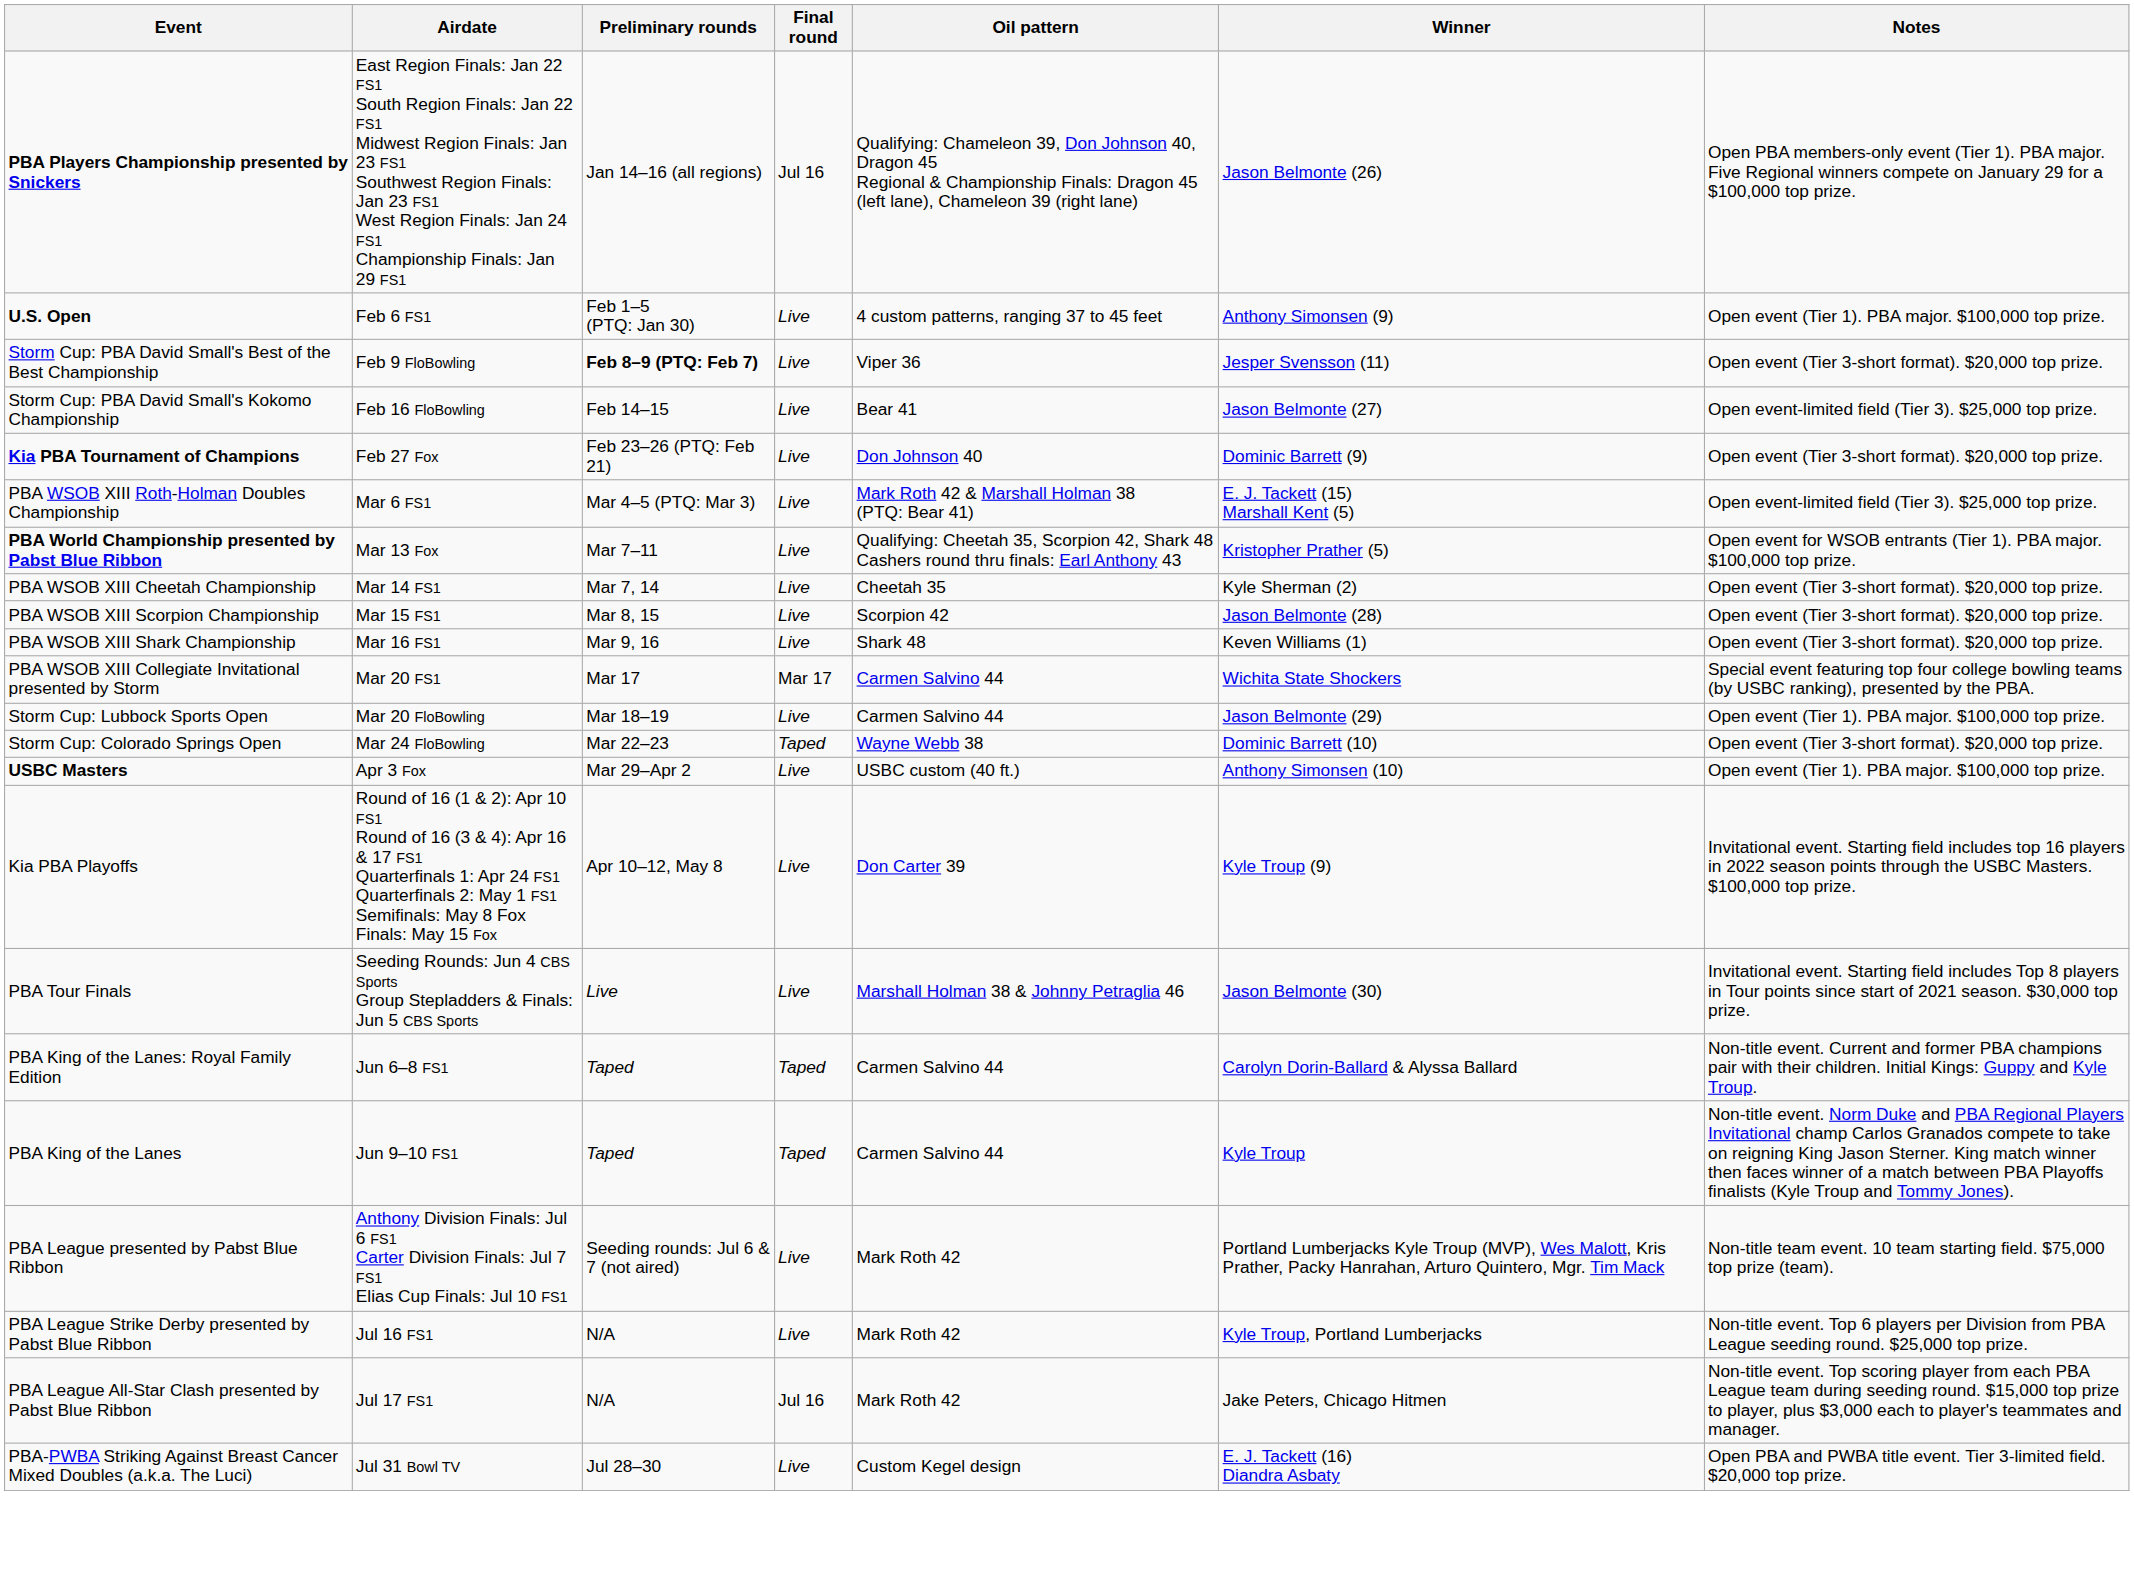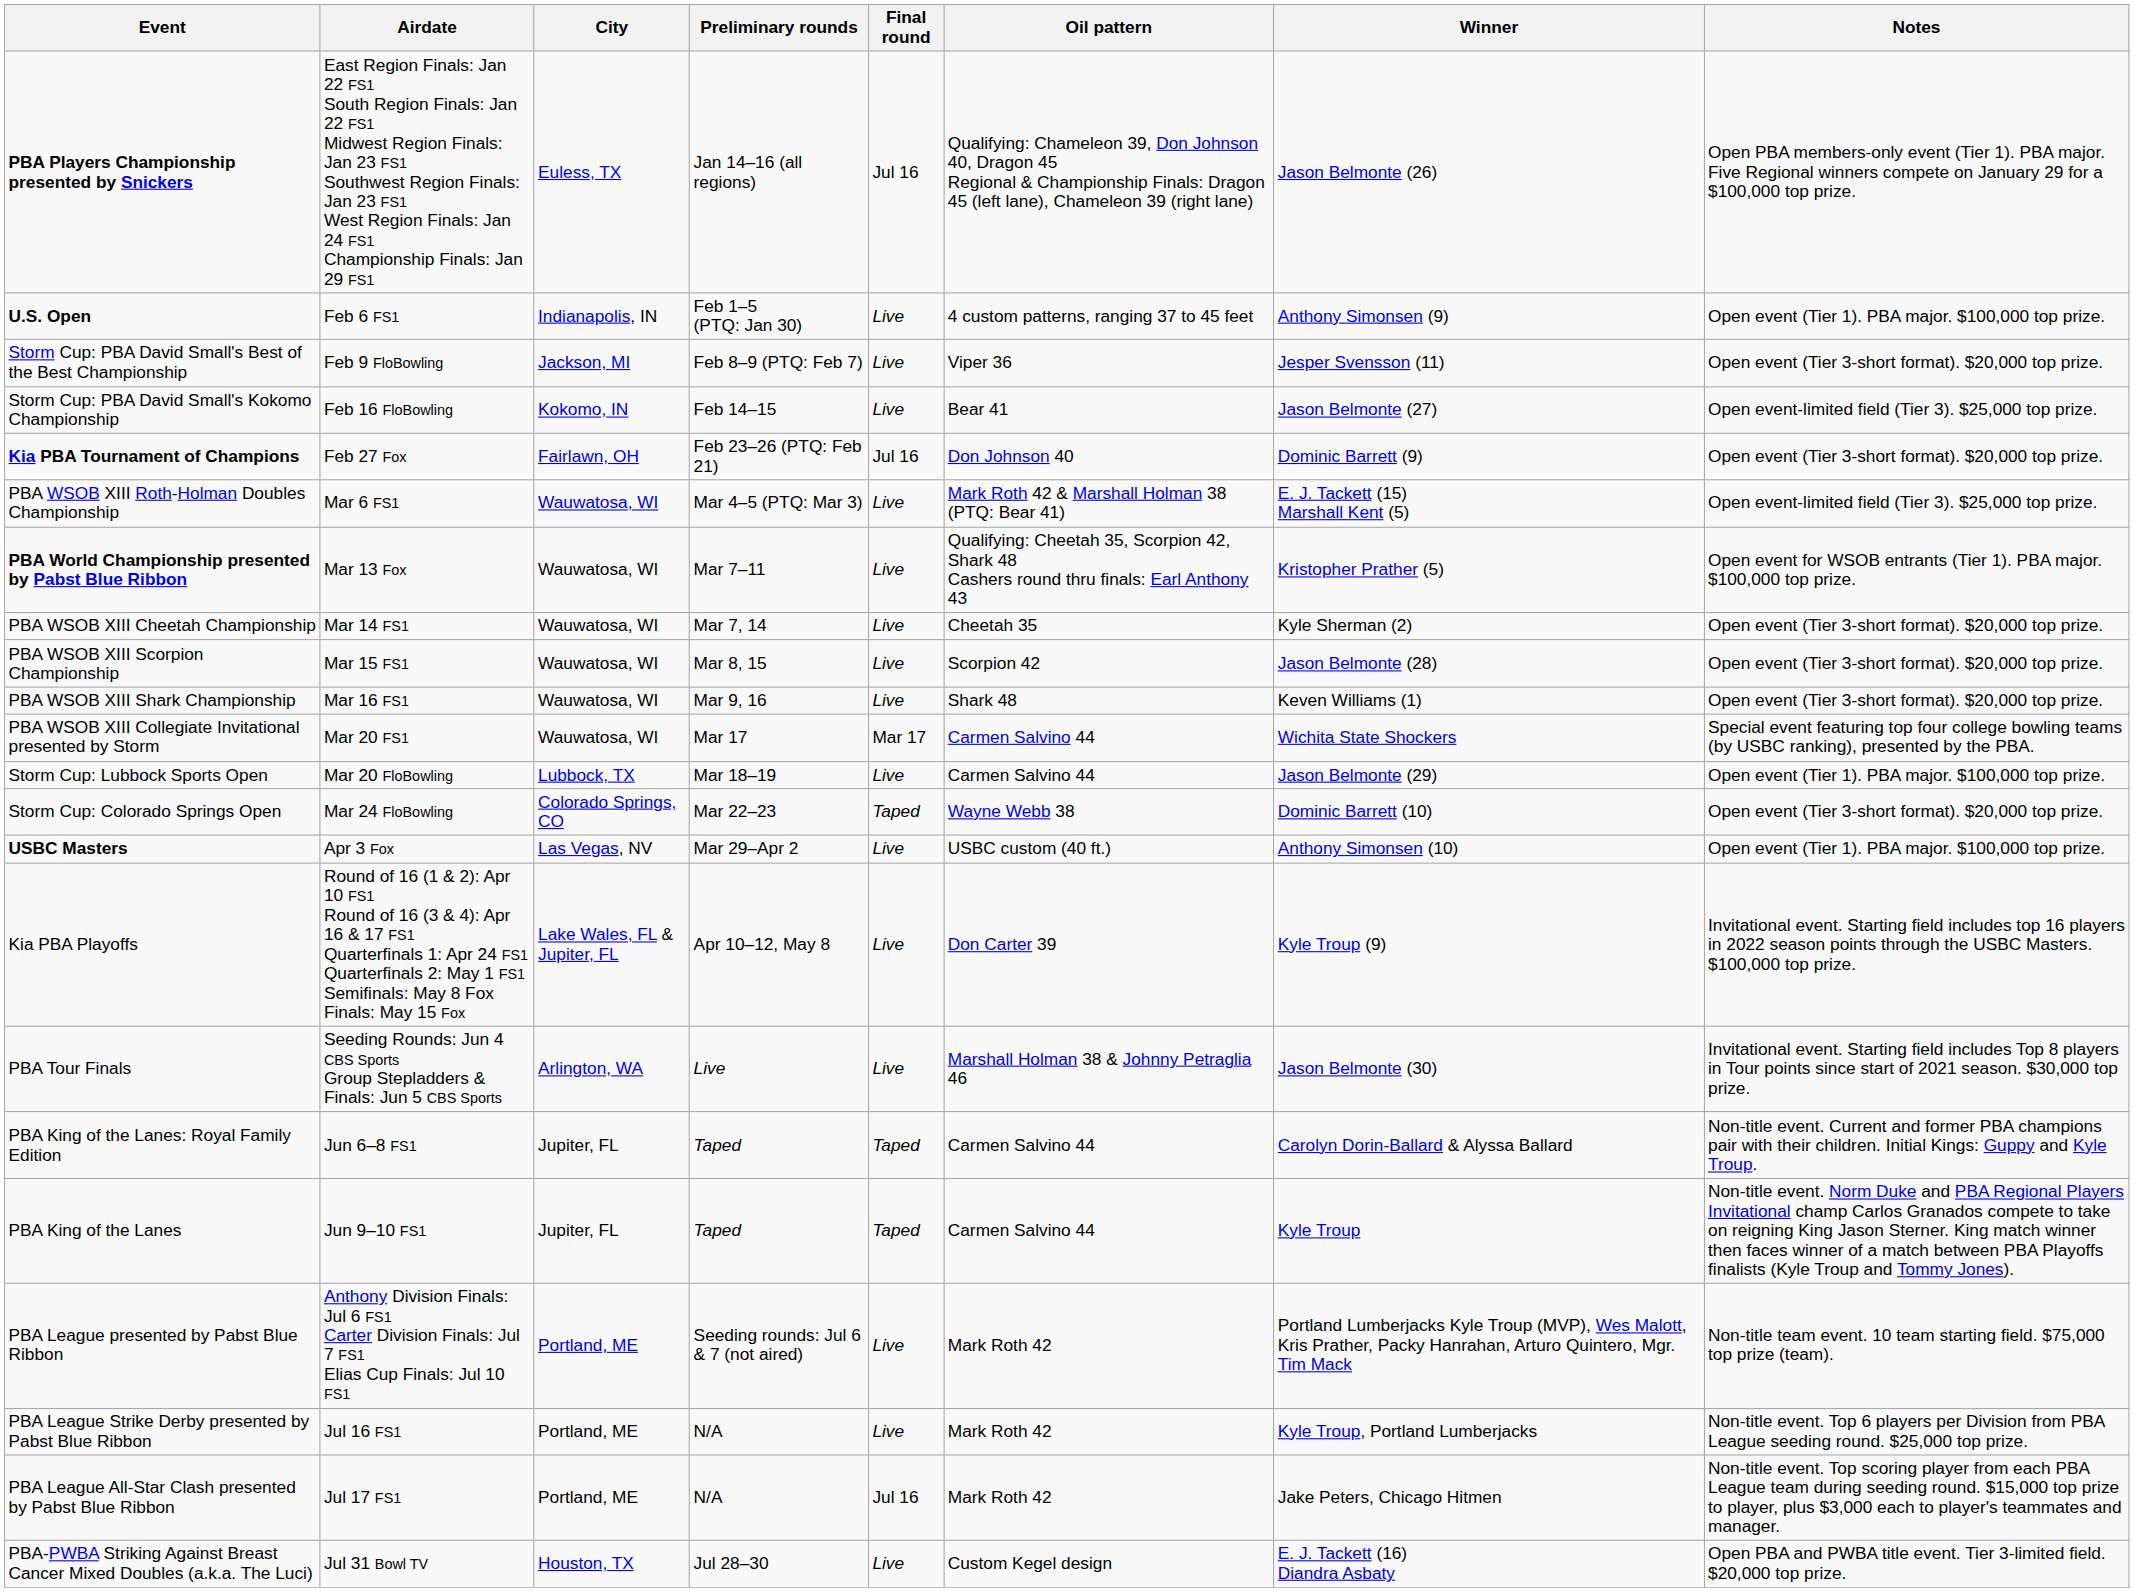 <table class="wikitable">
 <tr>
 <th>Event</th>
 <th>Airdate</th>
+<th>City</th>
 <th>Preliminary rounds</th>
 <th>Final round</th>
 <th>Oil pattern</th>
 <th>Winner</th>
 <th width=20%>Notes</th>
 </tr>
 <tr>
 <td><strong>PBA Players Championship presented by <a href='#'>Snickers</a></strong></td>
 <td>East Region Finals: Jan 22 <small>FS1</small> <br>South Region Finals: Jan 22 <small>FS1</small> <br>Midwest Region Finals: Jan 23 <small>FS1</small> <br>Southwest Region Finals: Jan 23 <small>FS1</small><br>West Region Finals: Jan 24 <small>FS1</small><br>Championship Finals: Jan 29 <small>FS1</small><br></td>
+<td><a href='#'>Euless, TX</a></td>
 <td>Jan 14–16 (all regions)</td>
 <td>Jul 16</td>
 <td>Qualifying: Chameleon 39, <a href='#'>Don Johnson</a> 40, Dragon 45<br>Regional & Championship Finals: Dragon 45 (left lane), Chameleon 39 (right lane)</td>
 <td> <a href='#'>Jason Belmonte</a> (26)</td>
 <td>Open PBA members-only event (Tier 1). PBA major. Five Regional winners compete on January 29 for a $100,000 top prize.</td>
 </tr>
 <tr>
 <td><strong>U.S. Open</strong></td>
 <td>Feb 6 <small>FS1</small></td>
+<td><a href='#'>Indianapolis</a>, IN</td>
 <td>Feb 1–5<br>(PTQ: Jan 30)</td>
 <td><em>Live</em></td>
 <td>4 custom patterns, ranging 37 to 45 feet</td>
 <td> <a href='#'>Anthony Simonsen</a> (9)</td>
 <td>Open event (Tier 1). PBA major. $100,000 top prize.</td>
 </tr>
 <tr>
 <td><a href='#'>Storm</a> Cup: PBA David Small's Best of the Best Championship</td>
 <td>Feb 9 <small>FloBowling</small></td>
-<td><strong>Feb 8–9 (PTQ: Feb 7)</strong></td>
+<td><a href='#'>Jackson, MI</a></td>
+<td>Feb 8–9 (PTQ: Feb 7)</td>
 <td><em>Live</em></td>
 <td>Viper 36</td>
 <td> <a href='#'>Jesper Svensson</a> (11)</td>
 <td>Open event (Tier 3-short format). $20,000 top prize.</td>
 </tr>
 <tr>
 <td>Storm Cup: PBA David Small's Kokomo Championship</td>
 <td>Feb 16 <small>FloBowling</small></td>
+<td><a href='#'>Kokomo, IN</a></td>
 <td>Feb 14–15</td>
 <td><em>Live</em></td>
 <td>Bear 41</td>
 <td> <a href='#'>Jason Belmonte</a> (27)</td>
 <td>Open event-limited field (Tier 3). $25,000 top prize.</td>
 </tr>
 <tr>
 <td><strong><a href='#'>Kia</a> PBA Tournament of Champions</strong></td>
 <td>Feb 27 <small>Fox</small></td>
+<td><a href='#'>Fairlawn, OH</a></td>
 <td>Feb 23–26 (PTQ: Feb 21)</td>
-<td><em>Live</em></td>
+<td>Jul 16</td>
 <td><a href='#'>Don Johnson</a> 40</td>
 <td> <a href='#'>Dominic Barrett</a> (9)</td>
 <td>Open event (Tier 3-short format). $20,000 top prize.</td>
 </tr>
 <tr>
 <td>PBA <a href='#'>WSOB</a> XIII <a href='#'>Roth</a>-<a href='#'>Holman</a> Doubles Championship</td>
 <td>Mar 6 <small>FS1</small></td>
+<td><a href='#'>Wauwatosa, WI</a></td>
 <td>Mar 4–5 (PTQ: Mar 3)</td>
 <td><em>Live</em></td>
 <td><a href='#'>Mark Roth</a> 42 & <a href='#'>Marshall Holman</a> 38<br>(PTQ: Bear 41)</td>
 <td> <a href='#'>E. J. Tackett</a> (15) <br>  <a href='#'>Marshall Kent</a> (5)</td>
 <td>Open event-limited field (Tier 3). $25,000 top prize.</td>
 </tr>
 <tr>
 <td><strong>PBA World Championship presented by <a href='#'>Pabst Blue Ribbon</a></strong></td>
 <td>Mar 13 <small>Fox</small></td>
+<td>Wauwatosa, WI</td>
 <td>Mar 7–11</td>
 <td><em>Live</em></td>
 <td>Qualifying: Cheetah 35, Scorpion 42, Shark 48<br>Cashers round thru finals: <a href='#'>Earl Anthony</a> 43</td>
 <td> <a href='#'>Kristopher Prather</a> (5)</td>
 <td>Open event for WSOB entrants (Tier 1). PBA major. $100,000 top prize.</td>
 </tr>
 <tr>
 <td>PBA WSOB XIII Cheetah Championship</td>
 <td>Mar 14 <small>FS1</small></td>
+<td>Wauwatosa, WI</td>
 <td>Mar 7, 14</td>
 <td><em>Live</em></td>
 <td>Cheetah 35</td>
 <td> Kyle Sherman (2)</td>
 <td>Open event (Tier 3-short format). $20,000 top prize.</td>
 </tr>
 <tr>
 <td>PBA WSOB XIII Scorpion Championship</td>
 <td>Mar 15 <small>FS1</small></td>
+<td>Wauwatosa, WI</td>
 <td>Mar 8, 15</td>
 <td><em>Live</em></td>
 <td>Scorpion 42</td>
 <td> <a href='#'>Jason Belmonte</a> (28)</td>
 <td>Open event (Tier 3-short format). $20,000 top prize.</td>
 </tr>
 <tr>
 <td>PBA WSOB XIII Shark Championship</td>
 <td>Mar 16 <small>FS1</small></td>
+<td>Wauwatosa, WI</td>
 <td>Mar 9, 16</td>
 <td><em>Live</em></td>
 <td>Shark 48</td>
 <td> Keven Williams (1)</td>
 <td>Open event (Tier 3-short format). $20,000 top prize.</td>
 </tr>
 <tr>
 <td>PBA WSOB XIII Collegiate Invitational presented by Storm</td>
 <td>Mar 20 <small>FS1</small></td>
+<td>Wauwatosa, WI</td>
 <td>Mar 17</td>
 <td>Mar 17</td>
 <td><a href='#'>Carmen Salvino</a> 44</td>
 <td> <a href='#'>Wichita State Shockers</a></td>
 <td>Special event featuring top four college bowling teams (by USBC ranking), presented by the PBA.</td>
 </tr>
 <tr>
 <td>Storm Cup: Lubbock Sports Open</td>
 <td>Mar 20 <small>FloBowling</small></td>
+<td><a href='#'>Lubbock, TX</a></td>
 <td>Mar 18–19</td>
 <td><em>Live</em></td>
 <td>Carmen Salvino 44</td>
 <td> <a href='#'>Jason Belmonte</a> (29)</td>
 <td>Open event (Tier 1). PBA major. $100,000 top prize.</td>
 </tr>
 <tr>
 <td>Storm Cup: Colorado Springs Open</td>
 <td>Mar 24 <small>FloBowling</small></td>
+<td><a href='#'>Colorado Springs, CO</a></td>
 <td>Mar 22–23</td>
 <td><em>Taped</em></td>
 <td><a href='#'>Wayne Webb</a> 38</td>
 <td> <a href='#'>Dominic Barrett</a> (10)</td>
 <td>Open event (Tier 3-short format). $20,000 top prize.</td>
 </tr>
 <tr>
 <td><strong>USBC Masters</strong></td>
 <td>Apr 3 <small>Fox</small></td>
+<td><a href='#'>Las Vegas</a>, NV</td>
 <td>Mar 29–Apr 2</td>
 <td><em>Live</em></td>
 <td>USBC custom (40 ft.)</td>
 <td> <a href='#'>Anthony Simonsen</a> (10)</td>
 <td>Open event (Tier 1). PBA major. $100,000 top prize.</td>
 </tr>
 <tr>
 <td>Kia PBA Playoffs</td>
 <td>Round of 16 (1 & 2): Apr 10 <small>FS1</small><br>Round of 16 (3 & 4): Apr 16 & 17 <small>FS1</small><br>Quarterfinals 1: Apr 24 <small>FS1</small><br> Quarterfinals 2: May 1 <small>FS1</small><br>Semifinals: May 8 Fox<br>Finals: May 15 <small>Fox</small></td>
+<td><a href='#'>Lake Wales, FL</a> & <a href='#'>Jupiter, FL</a></td>
 <td>Apr 10–12, May 8</td>
 <td><em>Live</em></td>
 <td><a href='#'>Don Carter</a> 39</td>
 <td> <a href='#'>Kyle Troup</a> (9)</td>
 <td>Invitational event. Starting field includes top 16 players in 2022 season points through the USBC Masters. $100,000 top prize.</td>
 </tr>
 <tr>
 <td>PBA Tour Finals</td>
 <td>Seeding Rounds: Jun 4 <small>CBS Sports</small><br>Group Stepladders & Finals: Jun 5 <small>CBS Sports</small></td>
+<td><a href='#'>Arlington, WA</a></td>
 <td><em>Live</em></td>
 <td><em>Live</em></td>
 <td><a href='#'>Marshall Holman</a> 38 & <a href='#'>Johnny Petraglia</a> 46</td>
 <td> <a href='#'>Jason Belmonte</a> (30)</td>
 <td>Invitational event. Starting field includes Top 8 players in Tour points since start of 2021 season. $30,000 top prize.</td>
 </tr>
 <tr>
 <td>PBA King of the Lanes: Royal Family Edition</td>
 <td>Jun 6–8 <small>FS1</small></td>
+<td>Jupiter, FL</td>
 <td><em>Taped</em></td>
 <td><em>Taped</em></td>
 <td>Carmen Salvino 44</td>
 <td><a href='#'>Carolyn Dorin-Ballard</a> & Alyssa Ballard</td>
 <td>Non-title event. Current and former PBA champions pair with their children. Initial Kings: <a href='#'>Guppy</a> and <a href='#'>Kyle Troup</a>.</td>
 </tr>
 <tr>
 <td>PBA King of the Lanes</td>
 <td>Jun 9–10 <small>FS1</small></td>
+<td>Jupiter, FL</td>
 <td><em>Taped</em></td>
 <td><em>Taped</em></td>
 <td>Carmen Salvino 44</td>
 <td> <a href='#'>Kyle Troup</a></td>
 <td>Non-title event. <a href='#'>Norm Duke</a> and <a href='#'>PBA Regional Players Invitational</a> champ Carlos Granados compete to take on reigning King Jason Sterner. King match winner then faces winner of a match between PBA Playoffs finalists (Kyle Troup and <a href='#'>Tommy Jones</a>).</td>
 </tr>
 <tr>
 <td>PBA League presented by Pabst Blue Ribbon</td>
 <td><a href='#'>Anthony</a> Division Finals: Jul 6 <small>FS1</small><br><a href='#'>Carter</a> Division Finals: Jul 7 <small>FS1</small><br>Elias Cup Finals: Jul 10 <small>FS1</small></td>
+<td><a href='#'>Portland, ME</a></td>
 <td>Seeding rounds: Jul 6 & 7 (not aired)</td>
 <td><em>Live</em></td>
 <td>Mark Roth 42</td>
 <td>Portland Lumberjacks Kyle Troup (MVP), <a href='#'>Wes Malott</a>, Kris Prather, Packy Hanrahan, Arturo Quintero, Mgr. <a href='#'>Tim Mack</a></td>
 <td>Non-title team event. 10 team starting field. $75,000 top prize (team).</td>
 </tr>
 <tr>
 <td>PBA League Strike Derby presented by Pabst Blue Ribbon</td>
 <td>Jul 16 <small>FS1</small></td>
+<td>Portland, ME</td>
 <td>N/A</td>
 <td><em>Live</em></td>
 <td>Mark Roth 42</td>
 <td> <a href='#'>Kyle Troup</a>, Portland Lumberjacks</td>
 <td>Non-title event. Top 6 players per Division from PBA League seeding round. $25,000 top prize.</td>
 </tr>
 <tr>
 <td>PBA League All-Star Clash presented by Pabst Blue Ribbon</td>
 <td>Jul 17 <small>FS1</small></td>
+<td>Portland, ME</td>
 <td>N/A</td>
 <td>Jul 16</td>
 <td>Mark Roth 42</td>
 <td> Jake Peters, Chicago Hitmen</td>
 <td>Non-title event. Top scoring player from each PBA League team during seeding round. $15,000 top prize to player, plus $3,000 each to player's teammates and manager.</td>
 </tr>
 <tr>
 <td>PBA-<a href='#'>PWBA</a> Striking Against Breast Cancer Mixed Doubles (a.k.a. The Luci)</td>
 <td>Jul 31 <small>Bowl TV</small></td>
+<td><a href='#'>Houston, TX</a></td>
 <td>Jul 28–30</td>
 <td><em>Live</em></td>
 <td>Custom Kegel design</td>
 <td> <a href='#'>E. J. Tackett</a> (16) <br>  <a href='#'>Diandra Asbaty</a></td>
 <td>Open PBA and PWBA title event. Tier 3-limited field. $20,000 top prize.</td>
 </tr>
 </table>
